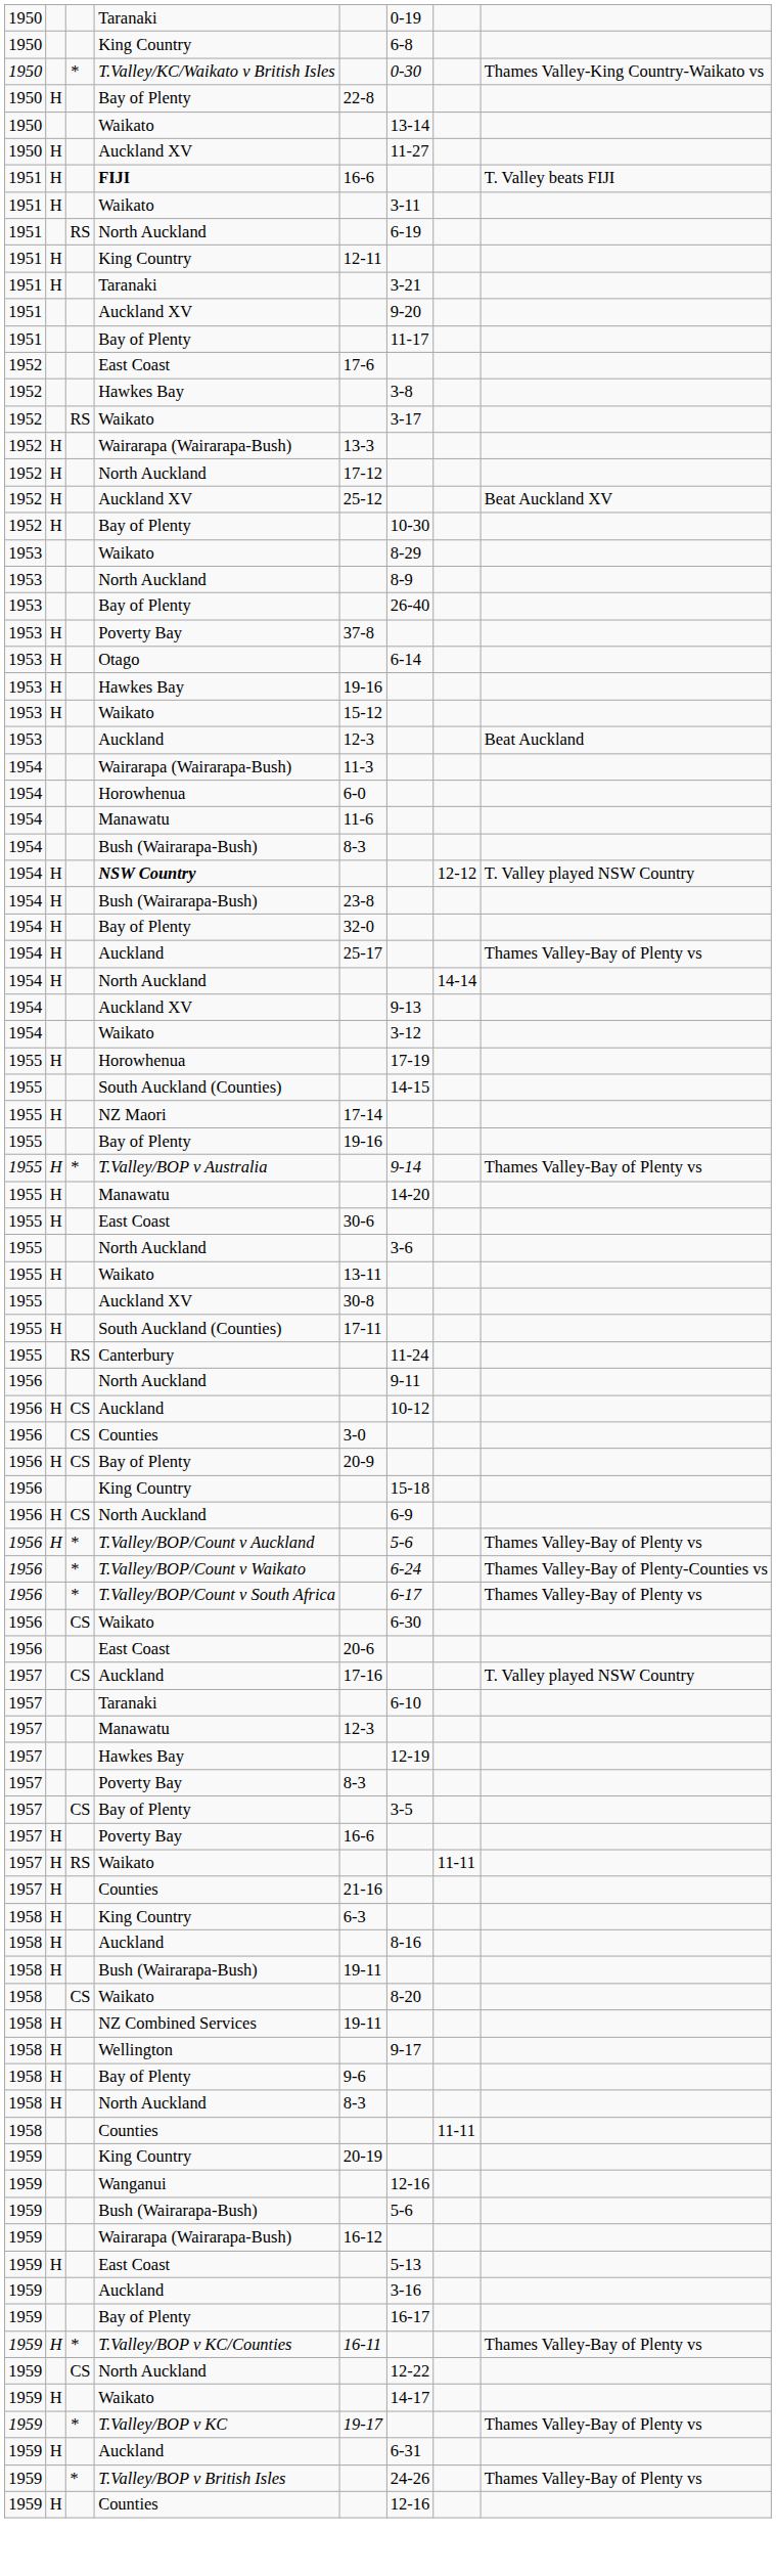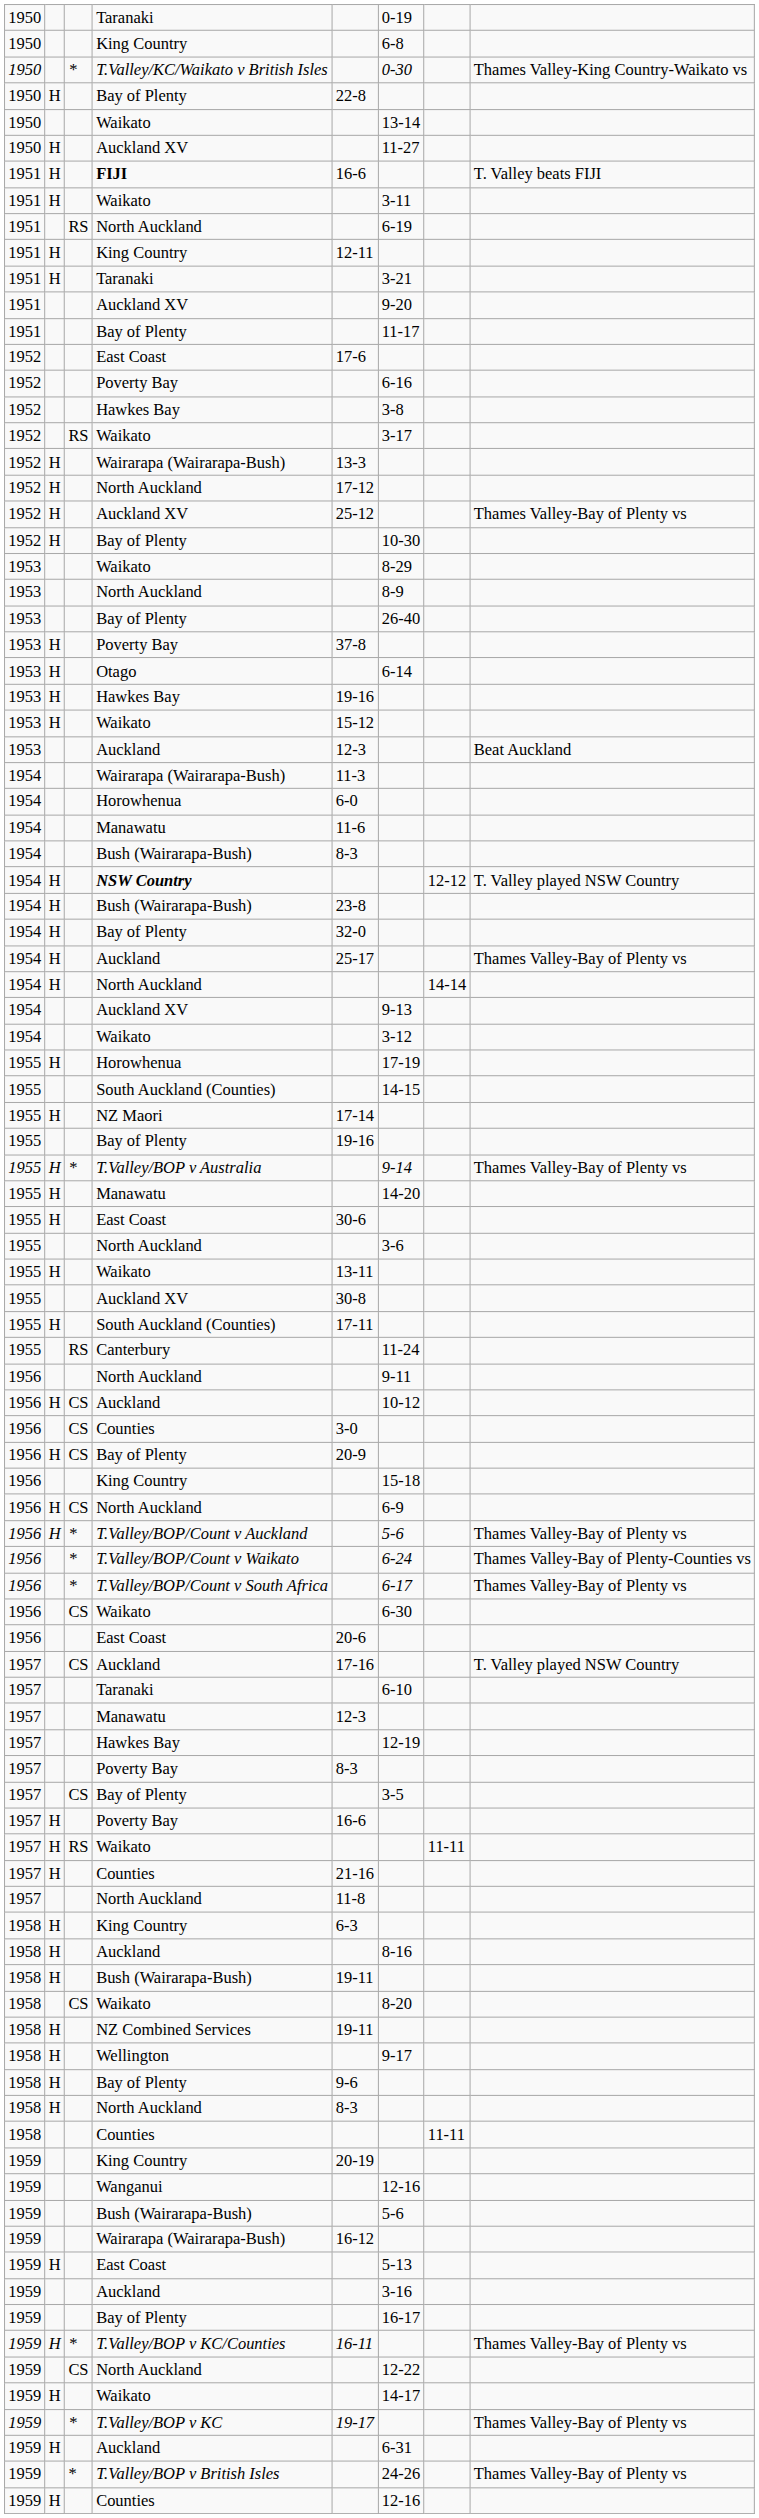 <table class="wikitable">
 <tr>
 <td>1950</td>
 <td></td>
 <td></td>
 <td>Taranaki</td>
 <td></td>
 <td>0-19</td>
 <td></td>
 <td></td>
 </tr>
 <tr>
 <td>1950</td>
 <td></td>
 <td></td>
 <td>King Country</td>
 <td></td>
 <td>6-8</td>
 <td></td>
 <td></td>
 </tr>
 <tr>
 <td><em>1950</em></td>
 <td><em> </em></td>
 <td><em>*</em></td>
 <td><em>T.Valley/KC/Waikato v British Isles</em></td>
 <td><em> </em></td>
 <td><em>0-30</em></td>
 <td></td>
 <td>Thames Valley-King Country-Waikato vs</td>
 </tr>
 <tr>
 <td>1950</td>
 <td>H</td>
 <td></td>
 <td>Bay of Plenty</td>
 <td>22-8</td>
 <td></td>
 <td></td>
 <td></td>
 </tr>
 <tr>
 <td>1950</td>
 <td></td>
 <td></td>
 <td>Waikato</td>
 <td></td>
 <td>13-14</td>
 <td></td>
 <td></td>
 </tr>
 <tr>
 <td>1950</td>
 <td>H</td>
 <td></td>
 <td>Auckland XV</td>
 <td></td>
 <td>11-27</td>
 <td></td>
 <td></td>
 </tr>
 <tr>
 <td>1951</td>
 <td>H</td>
 <td></td>
 <td><strong>FIJI</strong></td>
 <td>16-6</td>
 <td></td>
 <td></td>
 <td>T. Valley beats FIJI</td>
 </tr>
 <tr>
 <td>1951</td>
 <td>H</td>
 <td></td>
 <td>Waikato</td>
 <td></td>
 <td>3-11</td>
 <td></td>
 <td></td>
 </tr>
 <tr>
 <td>1951</td>
 <td></td>
 <td>RS</td>
 <td>North Auckland</td>
 <td></td>
 <td>6-19</td>
 <td></td>
 <td></td>
 </tr>
 <tr>
 <td>1951</td>
 <td>H</td>
 <td></td>
 <td>King Country</td>
 <td>12-11</td>
 <td></td>
 <td></td>
 <td></td>
 </tr>
 <tr>
 <td>1951</td>
 <td>H</td>
 <td></td>
 <td>Taranaki</td>
 <td></td>
 <td>3-21</td>
 <td></td>
 <td></td>
 </tr>
 <tr>
 <td>1951</td>
 <td></td>
 <td></td>
 <td>Auckland XV</td>
 <td></td>
 <td>9-20</td>
 <td></td>
 <td></td>
 </tr>
 <tr>
 <td>1951</td>
 <td></td>
 <td></td>
 <td>Bay of Plenty</td>
 <td></td>
 <td>11-17</td>
 <td></td>
 <td></td>
 </tr>
 <tr>
 <td>1952</td>
 <td></td>
 <td></td>
 <td>East Coast</td>
 <td>17-6</td>
 <td></td>
 <td></td>
 <td></td>
 </tr>
 <tr>
 <td>1952</td>
 <td></td>
 <td></td>
+<td>Poverty Bay</td>
+<td></td>
+<td>6-16</td>
+<td></td>
+<td></td>
+</tr>
+<tr>
+<td>1952</td>
+<td></td>
+<td></td>
 <td>Hawkes Bay</td>
 <td></td>
 <td>3-8</td>
 <td></td>
 <td></td>
 </tr>
 <tr>
 <td>1952</td>
 <td></td>
 <td>RS</td>
 <td>Waikato</td>
 <td></td>
 <td>3-17</td>
 <td></td>
 <td></td>
 </tr>
 <tr>
 <td>1952</td>
 <td>H</td>
 <td></td>
 <td>Wairarapa  (Wairarapa-Bush)</td>
 <td>13-3</td>
 <td></td>
 <td></td>
 <td></td>
 </tr>
 <tr>
 <td>1952</td>
 <td>H</td>
 <td></td>
 <td>North Auckland</td>
 <td>17-12</td>
 <td></td>
 <td></td>
 <td></td>
 </tr>
 <tr>
 <td>1952</td>
 <td>H</td>
 <td></td>
 <td>Auckland XV</td>
 <td>25-12</td>
 <td></td>
 <td></td>
-<td>Beat Auckland XV</td>
+<td>Thames Valley-Bay of Plenty vs</td>
 </tr>
 <tr>
 <td>1952</td>
 <td>H</td>
 <td></td>
 <td>Bay of Plenty</td>
 <td></td>
 <td>10-30</td>
 <td></td>
 <td></td>
 </tr>
 <tr>
 <td>1953</td>
 <td></td>
 <td></td>
 <td>Waikato</td>
 <td></td>
 <td>8-29</td>
 <td></td>
 <td></td>
 </tr>
 <tr>
 <td>1953</td>
 <td></td>
 <td></td>
 <td>North Auckland</td>
 <td></td>
 <td>8-9</td>
 <td></td>
 <td></td>
 </tr>
 <tr>
 <td>1953</td>
 <td></td>
 <td></td>
 <td>Bay of Plenty</td>
 <td></td>
 <td>26-40</td>
 <td></td>
 <td></td>
 </tr>
 <tr>
 <td>1953</td>
 <td>H</td>
 <td></td>
 <td>Poverty Bay</td>
 <td>37-8</td>
 <td></td>
 <td></td>
 <td></td>
 </tr>
 <tr>
 <td>1953</td>
 <td>H</td>
 <td></td>
 <td>Otago</td>
 <td></td>
 <td>6-14</td>
 <td></td>
 <td></td>
 </tr>
 <tr>
 <td>1953</td>
 <td>H</td>
 <td></td>
 <td>Hawkes Bay</td>
 <td>19-16</td>
 <td></td>
 <td></td>
 <td></td>
 </tr>
 <tr>
 <td>1953</td>
 <td>H</td>
 <td></td>
 <td>Waikato</td>
 <td>15-12</td>
 <td></td>
 <td></td>
 <td></td>
 </tr>
 <tr>
 <td>1953</td>
 <td></td>
 <td></td>
 <td>Auckland</td>
 <td>12-3</td>
 <td></td>
 <td></td>
 <td>Beat Auckland</td>
 </tr>
 <tr>
 <td>1954</td>
 <td></td>
 <td></td>
 <td>Wairarapa  (Wairarapa-Bush)</td>
 <td>11-3</td>
 <td></td>
 <td></td>
 <td></td>
 </tr>
 <tr>
 <td>1954</td>
 <td></td>
 <td></td>
 <td>Horowhenua</td>
 <td>6-0</td>
 <td></td>
 <td></td>
 <td></td>
 </tr>
 <tr>
 <td>1954</td>
 <td></td>
 <td></td>
 <td>Manawatu</td>
 <td>11-6</td>
 <td></td>
 <td></td>
 <td></td>
 </tr>
 <tr>
 <td>1954</td>
 <td></td>
 <td></td>
 <td>Bush (Wairarapa-Bush)</td>
 <td>8-3</td>
 <td></td>
 <td></td>
 <td></td>
 </tr>
 <tr>
 <td>1954</td>
 <td>H</td>
 <td></td>
 <td><strong><em>NSW Country</em></strong></td>
 <td></td>
 <td></td>
 <td>12-12</td>
 <td>T. Valley played NSW Country</td>
 </tr>
 <tr>
 <td>1954</td>
 <td>H</td>
 <td></td>
 <td>Bush (Wairarapa-Bush)</td>
 <td>23-8</td>
 <td></td>
 <td></td>
 <td></td>
 </tr>
 <tr>
 <td>1954</td>
 <td>H</td>
 <td></td>
 <td>Bay of Plenty</td>
 <td>32-0</td>
 <td></td>
 <td></td>
 <td></td>
 </tr>
 <tr>
 <td>1954</td>
 <td>H</td>
 <td></td>
 <td>Auckland</td>
 <td>25-17</td>
 <td></td>
 <td></td>
 <td>Thames Valley-Bay of Plenty vs</td>
 </tr>
 <tr>
 <td>1954</td>
 <td>H</td>
 <td></td>
 <td>North Auckland</td>
 <td></td>
 <td></td>
 <td>14-14</td>
 <td></td>
 </tr>
 <tr>
 <td>1954</td>
 <td></td>
 <td></td>
 <td>Auckland XV</td>
 <td></td>
 <td>9-13</td>
 <td></td>
 <td></td>
 </tr>
 <tr>
 <td>1954</td>
 <td></td>
 <td></td>
 <td>Waikato</td>
 <td></td>
 <td>3-12</td>
 <td></td>
 <td></td>
 </tr>
 <tr>
 <td>1955</td>
 <td>H</td>
 <td></td>
 <td>Horowhenua</td>
 <td></td>
 <td>17-19</td>
 <td></td>
 <td></td>
 </tr>
 <tr>
 <td>1955</td>
 <td></td>
 <td></td>
 <td>South Auckland  (Counties)</td>
 <td></td>
 <td>14-15</td>
 <td></td>
 <td></td>
 </tr>
 <tr>
 <td>1955</td>
 <td>H</td>
 <td></td>
 <td>NZ Maori</td>
 <td>17-14</td>
 <td></td>
 <td></td>
 <td></td>
 </tr>
 <tr>
 <td>1955</td>
 <td></td>
 <td></td>
 <td>Bay of Plenty</td>
 <td>19-16</td>
 <td></td>
 <td></td>
 <td></td>
 </tr>
 <tr>
 <td><em>1955</em></td>
 <td><em>H</em></td>
 <td><em>*</em></td>
 <td><em>T.Valley/BOP v Australia</em></td>
 <td><em> </em></td>
 <td><em>9-14</em></td>
 <td><em> </em></td>
 <td>Thames Valley-Bay of Plenty vs</td>
 </tr>
 <tr>
 <td>1955</td>
 <td>H</td>
 <td></td>
 <td>Manawatu</td>
 <td></td>
 <td>14-20</td>
 <td></td>
 <td></td>
 </tr>
 <tr>
 <td>1955</td>
 <td>H</td>
 <td></td>
 <td>East Coast</td>
 <td>30-6</td>
 <td></td>
 <td></td>
 <td></td>
 </tr>
 <tr>
 <td>1955</td>
 <td></td>
 <td></td>
 <td>North Auckland</td>
 <td></td>
 <td>3-6</td>
 <td></td>
 <td></td>
 </tr>
 <tr>
 <td>1955</td>
 <td>H</td>
 <td></td>
 <td>Waikato</td>
 <td>13-11</td>
 <td></td>
 <td></td>
 <td></td>
 </tr>
 <tr>
 <td>1955</td>
 <td></td>
 <td></td>
 <td>Auckland XV</td>
 <td>30-8</td>
 <td></td>
 <td></td>
 <td></td>
 </tr>
 <tr>
 <td>1955</td>
 <td>H</td>
 <td></td>
 <td>South Auckland  (Counties)</td>
 <td>17-11</td>
 <td></td>
 <td></td>
 <td></td>
 </tr>
 <tr>
 <td>1955</td>
 <td></td>
 <td>RS</td>
 <td>Canterbury</td>
 <td></td>
 <td>11-24</td>
 <td></td>
 <td></td>
 </tr>
 <tr>
 <td>1956</td>
 <td></td>
 <td></td>
 <td>North Auckland</td>
 <td></td>
 <td>9-11</td>
 <td></td>
 <td></td>
 </tr>
 <tr>
 <td>1956</td>
 <td>H</td>
 <td>CS</td>
 <td>Auckland</td>
 <td></td>
 <td>10-12</td>
 <td></td>
 <td></td>
 </tr>
 <tr>
 <td>1956</td>
 <td></td>
 <td>CS</td>
 <td>Counties</td>
 <td>3-0</td>
 <td></td>
 <td></td>
 <td></td>
 </tr>
 <tr>
 <td>1956</td>
 <td>H</td>
 <td>CS</td>
 <td>Bay of Plenty</td>
 <td>20-9</td>
 <td></td>
 <td></td>
 <td></td>
 </tr>
 <tr>
 <td>1956</td>
 <td></td>
 <td></td>
 <td>King Country</td>
 <td></td>
 <td>15-18</td>
 <td></td>
 <td></td>
 </tr>
 <tr>
 <td>1956</td>
 <td>H</td>
 <td>CS</td>
 <td>North Auckland</td>
 <td></td>
 <td>6-9</td>
 <td></td>
 <td></td>
 </tr>
 <tr>
 <td><em>1956</em></td>
 <td><em>H</em></td>
 <td><em>*</em></td>
 <td><em>T.Valley/BOP/Count v Auckland</em></td>
 <td><em> </em></td>
 <td><em>5-6</em></td>
 <td></td>
 <td>Thames Valley-Bay of Plenty vs</td>
 </tr>
 <tr>
 <td><em>1956</em></td>
 <td><em> </em></td>
 <td><em>*</em></td>
 <td><em>T.Valley/BOP/Count v Waikato</em></td>
 <td><em> </em></td>
 <td><em>6-24</em></td>
 <td></td>
 <td>Thames Valley-Bay of Plenty-Counties vs</td>
 </tr>
 <tr>
 <td><em>1956</em></td>
 <td><em> </em></td>
 <td><em>*</em></td>
 <td><em>T.Valley/BOP/Count v South Africa</em></td>
 <td><em> </em></td>
 <td><em>6-17</em></td>
 <td></td>
 <td>Thames Valley-Bay of Plenty vs</td>
 </tr>
 <tr>
 <td>1956</td>
 <td></td>
 <td>CS</td>
 <td>Waikato</td>
 <td></td>
 <td>6-30</td>
 <td></td>
 <td></td>
 </tr>
 <tr>
 <td>1956</td>
 <td></td>
 <td></td>
 <td>East Coast</td>
 <td>20-6</td>
 <td></td>
 <td></td>
 <td></td>
 </tr>
 <tr>
 <td>1957</td>
 <td></td>
 <td>CS</td>
 <td>Auckland</td>
 <td>17-16</td>
 <td></td>
 <td></td>
 <td>T. Valley played NSW Country</td>
 </tr>
 <tr>
 <td>1957</td>
 <td></td>
 <td></td>
 <td>Taranaki</td>
 <td></td>
 <td>6-10</td>
 <td></td>
 <td></td>
 </tr>
 <tr>
 <td>1957</td>
 <td></td>
 <td></td>
 <td>Manawatu</td>
 <td>12-3</td>
 <td></td>
 <td></td>
 <td></td>
 </tr>
 <tr>
 <td>1957</td>
 <td></td>
 <td></td>
 <td>Hawkes Bay</td>
 <td></td>
 <td>12-19</td>
 <td></td>
 <td></td>
 </tr>
 <tr>
 <td>1957</td>
 <td></td>
 <td></td>
 <td>Poverty Bay</td>
 <td>8-3</td>
 <td></td>
 <td></td>
 <td></td>
 </tr>
 <tr>
 <td>1957</td>
 <td></td>
 <td>CS</td>
 <td>Bay of Plenty</td>
 <td></td>
 <td>3-5</td>
 <td></td>
 <td></td>
 </tr>
 <tr>
 <td>1957</td>
 <td>H</td>
 <td></td>
 <td>Poverty Bay</td>
 <td>16-6</td>
 <td></td>
 <td></td>
 <td></td>
 </tr>
 <tr>
 <td>1957</td>
 <td>H</td>
 <td>RS</td>
 <td>Waikato</td>
 <td></td>
 <td></td>
 <td>11-11</td>
 <td></td>
 </tr>
 <tr>
 <td>1957</td>
 <td>H</td>
 <td></td>
 <td>Counties</td>
 <td>21-16</td>
 <td></td>
 <td></td>
 <td></td>
 </tr>
 <tr>
+<td>1957</td>
+<td></td>
+<td></td>
+<td>North Auckland</td>
+<td>11-8</td>
+<td></td>
+<td></td>
+<td></td>
+</tr>
+<tr>
 <td>1958</td>
 <td>H</td>
 <td></td>
 <td>King Country</td>
 <td>6-3</td>
 <td></td>
 <td></td>
 <td></td>
 </tr>
 <tr>
 <td>1958</td>
 <td>H</td>
 <td></td>
 <td>Auckland</td>
 <td></td>
 <td>8-16</td>
 <td></td>
 <td></td>
 </tr>
 <tr>
 <td>1958</td>
 <td>H</td>
 <td></td>
 <td>Bush (Wairarapa-Bush)</td>
 <td>19-11</td>
 <td></td>
 <td></td>
 <td></td>
 </tr>
 <tr>
 <td>1958</td>
 <td></td>
 <td>CS</td>
 <td>Waikato</td>
 <td></td>
 <td>8-20</td>
 <td></td>
 <td></td>
 </tr>
 <tr>
 <td>1958</td>
 <td>H</td>
 <td></td>
 <td>NZ Combined Services</td>
 <td>19-11</td>
 <td></td>
 <td></td>
 <td></td>
 </tr>
 <tr>
 <td>1958</td>
 <td>H</td>
 <td></td>
 <td>Wellington</td>
 <td></td>
 <td>9-17</td>
 <td></td>
 <td></td>
 </tr>
 <tr>
 <td>1958</td>
 <td>H</td>
 <td></td>
 <td>Bay of Plenty</td>
 <td>9-6</td>
 <td></td>
 <td></td>
 <td></td>
 </tr>
 <tr>
 <td>1958</td>
 <td>H</td>
 <td></td>
 <td>North Auckland</td>
 <td>8-3</td>
 <td></td>
 <td></td>
 <td></td>
 </tr>
 <tr>
 <td>1958</td>
 <td></td>
 <td></td>
 <td>Counties</td>
 <td></td>
 <td></td>
 <td>11-11</td>
 <td></td>
 </tr>
 <tr>
 <td>1959</td>
 <td></td>
 <td></td>
 <td>King Country</td>
 <td>20-19</td>
 <td></td>
 <td></td>
 <td></td>
 </tr>
 <tr>
 <td>1959</td>
 <td></td>
 <td></td>
 <td>Wanganui</td>
 <td></td>
 <td>12-16</td>
 <td></td>
 <td></td>
 </tr>
 <tr>
 <td>1959</td>
 <td></td>
 <td></td>
 <td>Bush (Wairarapa-Bush)</td>
 <td></td>
 <td>5-6</td>
 <td></td>
 <td></td>
 </tr>
 <tr>
 <td>1959</td>
 <td></td>
 <td></td>
 <td>Wairarapa  (Wairarapa-Bush)</td>
 <td>16-12</td>
 <td></td>
 <td></td>
 <td></td>
 </tr>
 <tr>
 <td>1959</td>
 <td>H</td>
 <td></td>
 <td>East Coast</td>
 <td></td>
 <td>5-13</td>
 <td></td>
 <td></td>
 </tr>
 <tr>
 <td>1959</td>
 <td></td>
 <td></td>
 <td>Auckland</td>
 <td></td>
 <td>3-16</td>
 <td></td>
 <td></td>
 </tr>
 <tr>
 <td>1959</td>
 <td></td>
 <td></td>
 <td>Bay of Plenty</td>
 <td></td>
 <td>16-17</td>
 <td></td>
 <td></td>
 </tr>
 <tr>
 <td><em>1959</em></td>
 <td><em>H</em></td>
 <td><em>*</em></td>
 <td><em>T.Valley/BOP v KC/Counties</em></td>
 <td><em>16-11</em></td>
 <td><em> </em></td>
 <td><em> </em></td>
 <td>Thames Valley-Bay of Plenty vs</td>
 </tr>
 <tr>
 <td>1959</td>
 <td></td>
 <td>CS</td>
 <td>North Auckland</td>
 <td></td>
 <td>12-22</td>
 <td></td>
 <td></td>
 </tr>
 <tr>
 <td>1959</td>
 <td>H</td>
 <td></td>
 <td>Waikato</td>
 <td></td>
 <td>14-17</td>
 <td></td>
 <td></td>
 </tr>
 <tr>
 <td><em>1959</em></td>
 <td><em> </em></td>
 <td><em>*</em></td>
 <td><em>T.Valley/BOP v KC</em></td>
 <td><em>19-17</em></td>
 <td><em> </em></td>
 <td><em> </em></td>
 <td>Thames Valley-Bay of Plenty vs</td>
 </tr>
 <tr>
 <td>1959</td>
 <td>H</td>
 <td></td>
 <td>Auckland</td>
 <td></td>
 <td>6-31</td>
 <td></td>
 <td></td>
 </tr>
 <tr>
 <td>1959</td>
 <td></td>
 <td>*</td>
 <td><em>T.Valley/BOP v British Isles</em></td>
 <td></td>
 <td>24-26</td>
 <td></td>
 <td>Thames Valley-Bay of Plenty vs</td>
 </tr>
 <tr>
 <td>1959</td>
 <td>H</td>
 <td></td>
 <td>Counties</td>
 <td></td>
 <td>12-16</td>
 <td></td>
 <td></td>
 </tr>
 </table>
